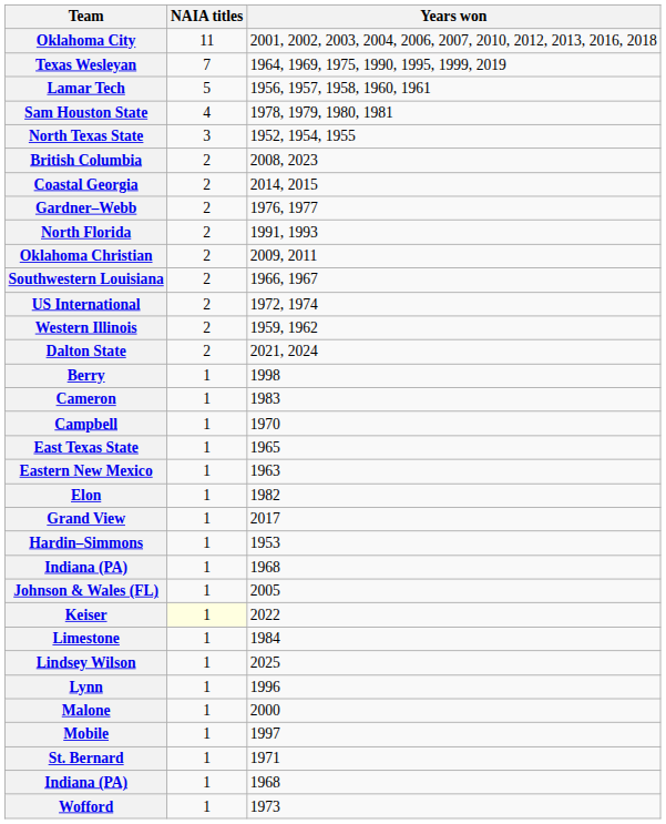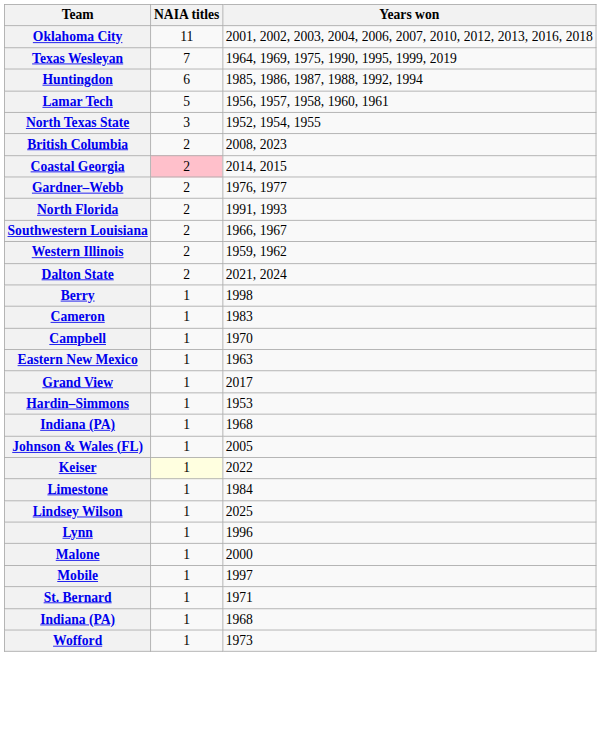 <table class="wikitable plainrowheaders sortable">
 <tr>
 <th scope="col">Team</th>
 <th scope="col">NAIA titles</th>
 <th scope="col">Years won</th>
 </tr>
 <tr>
 <th scope="row"><a href='#'>Oklahoma City</a></th>
 <td style="text-align:center">11</td>
 <td>2001, 2002, 2003, 2004, 2006, 2007, 2010, 2012, 2013, 2016, 2018</td>
 </tr>
 <tr>
 <th scope="row"><a href='#'>Texas Wesleyan</a></th>
 <td style="text-align:center">7</td>
 <td>1964, 1969, 1975, 1990, 1995, 1999, 2019</td>
 </tr>
 <tr>
+<th scope="row"><a href='#'>Huntingdon</a></th>
+<td style="text-align:center">6</td>
+<td>1985, 1986, 1987, 1988, 1992, 1994</td>
+</tr>
+<tr>
 <th scope="row"><a href='#'>Lamar Tech</a></th>
 <td style="text-align:center">5</td>
 <td>1956, 1957, 1958, 1960, 1961</td>
-</tr>
-<tr>
-<th scope="row"><a href='#'>Sam Houston State</a></th>
-<td style="text-align:center">4</td>
-<td>1978, 1979, 1980, 1981</td>
 </tr>
 <tr>
 <th scope="row"><a href='#'>North Texas State</a></th>
 <td style="text-align:center">3</td>
 <td>1952, 1954, 1955</td>
 </tr>
 <tr>
 <th scope="row"><a href='#'>British Columbia</a></th>
 <td style="text-align:center">2</td>
 <td>2008, 2023</td>
 </tr>
 <tr>
 <th scope="row"><a href='#'>Coastal Georgia</a></th>
-<td style="text-align:center">2</td>
+<td style="background: pink; text-align:center">2</td>
 <td>2014, 2015</td>
 </tr>
 <tr>
 <th scope="row"><a href='#'>Gardner–Webb</a></th>
 <td style="text-align:center">2</td>
 <td>1976, 1977</td>
 </tr>
 <tr>
 <th scope="row"><a href='#'>North Florida</a></th>
 <td style="text-align:center">2</td>
 <td>1991, 1993</td>
 </tr>
 <tr>
-<th scope="row"><a href='#'>Oklahoma Christian</a></th>
-<td style="text-align:center">2</td>
-<td>2009, 2011</td>
-</tr>
-<tr>
 <th scope="row"><a href='#'>Southwestern Louisiana</a></th>
 <td style="text-align:center">2</td>
 <td>1966, 1967</td>
-</tr>
-<tr>
-<th scope="row"><a href='#'>US International</a></th>
-<td style="text-align:center">2</td>
-<td>1972, 1974</td>
 </tr>
 <tr>
 <th scope="row"><a href='#'>Western Illinois</a></th>
 <td style="text-align:center">2</td>
 <td>1959, 1962</td>
 </tr>
 <tr>
 <th scope="row"><a href='#'>Dalton State</a></th>
 <td style="text-align:center">2</td>
 <td>2021, 2024</td>
 </tr>
 <tr>
 <th scope="row"><a href='#'>Berry</a></th>
 <td style="text-align:center">1</td>
 <td>1998</td>
 </tr>
 <tr>
 <th scope="row"><a href='#'>Cameron</a></th>
 <td style="text-align:center">1</td>
 <td>1983</td>
 </tr>
 <tr>
 <th scope="row"><a href='#'>Campbell</a></th>
 <td style="text-align:center">1</td>
 <td>1970</td>
 </tr>
 <tr>
-<th scope="row"><a href='#'>East Texas State</a></th>
-<td style="text-align:center">1</td>
-<td>1965</td>
-</tr>
-<tr>
 <th scope="row"><a href='#'>Eastern New Mexico</a></th>
 <td style="text-align:center">1</td>
 <td>1963</td>
-</tr>
-<tr>
-<th scope="row"><a href='#'>Elon</a></th>
-<td style="text-align:center">1</td>
-<td>1982</td>
 </tr>
 <tr>
 <th scope="row"><a href='#'>Grand View</a></th>
 <td style="text-align:center">1</td>
 <td>2017</td>
 </tr>
 <tr>
 <th scope="row"><a href='#'>Hardin–Simmons</a></th>
 <td style="text-align:center">1</td>
 <td>1953</td>
 </tr>
 <tr>
 <th scope="row"><a href='#'>Indiana (PA)</a></th>
 <td style="text-align:center">1</td>
 <td>1968</td>
 </tr>
 <tr>
 <th scope="row"><a href='#'>Johnson & Wales (FL)</a></th>
 <td style="text-align:center">1</td>
 <td>2005</td>
 </tr>
 <tr>
 <th scope="row"><a href='#'>Keiser</a></th>
 <td style="background: lightyellow; text-align:center">1</td>
 <td>2022</td>
 </tr>
 <tr>
 <th scope="row"><a href='#'>Limestone</a></th>
 <td style="text-align:center">1</td>
 <td>1984</td>
 </tr>
 <tr>
 <th scope="row"><a href='#'>Lindsey Wilson</a></th>
 <td align=center>1</td>
 <td>2025</td>
 </tr>
 <tr>
 <th scope="row"><a href='#'>Lynn</a></th>
 <td style="text-align:center">1</td>
 <td>1996</td>
 </tr>
 <tr>
 <th scope="row"><a href='#'>Malone</a></th>
 <td style="text-align:center">1</td>
 <td>2000</td>
 </tr>
 <tr>
 <th scope="row"><a href='#'>Mobile</a></th>
 <td style="text-align:center">1</td>
 <td>1997</td>
 </tr>
 <tr>
 <th scope="row"><a href='#'>St. Bernard</a></th>
 <td style="text-align:center">1</td>
 <td>1971</td>
 </tr>
 <tr>
 <th scope="row"><a href='#'>Indiana (PA)</a></th>
 <td style="text-align:center">1</td>
 <td>1968</td>
 </tr>
 <tr>
 <th scope="row"><a href='#'>Wofford</a></th>
 <td style="text-align:center">1</td>
 <td>1973</td>
 </tr>
 </table>
